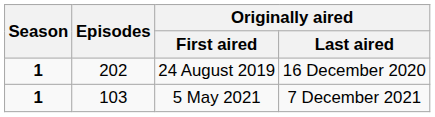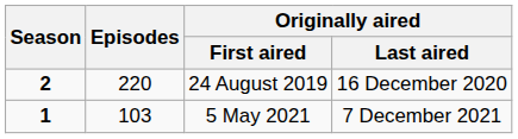 <table class="wikitable" style="text-align: center;">
 <tr>
 <th rowspan="2">Season</th>
 <th rowspan="2">Episodes</th>
 <th colspan="2">Originally aired</th>
 </tr>
 <tr>
 <th>First aired</th>
 <th>Last aired</th>
 </tr>
 <tr>
-<td><strong>1</strong></td>
-<td>202</td>
+<td><strong>2</strong></td>
+<td>220</td>
 <td>24 August 2019</td>
 <td>16 December 2020</td>
 </tr>
 <tr>
 <td><strong>1</strong></td>
 <td>103</td>
 <td>5 May 2021</td>
 <td>7 December 2021</td>
 </tr>
 </table>
